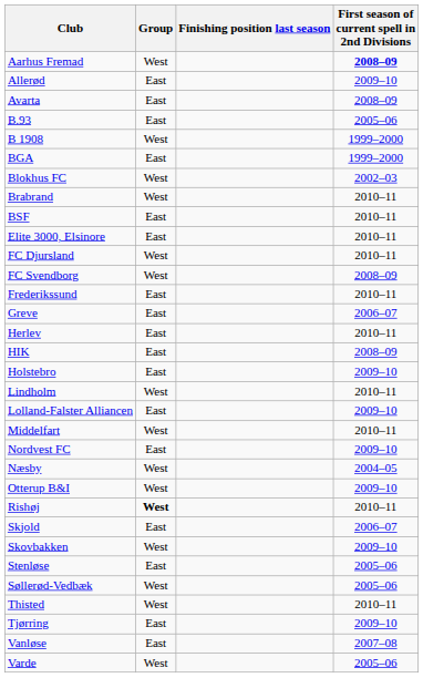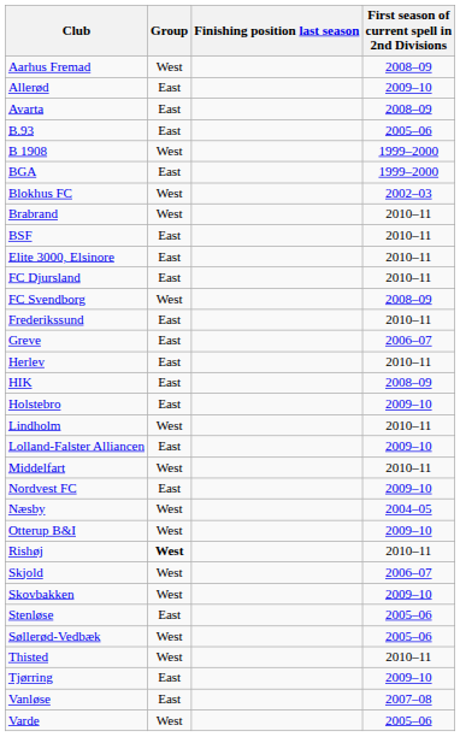 <table class="wikitable sortable" style="text-align:center;">
 <tr>
 <th>Club</th>
 <th>Group</th>
 <th>Finishing position <a href='#'>last season</a></th>
 <th>First season of<br>current spell in<br>2nd Divisions</th>
 </tr>
 <tr>
 <td style="text-align:left;"><a href='#'>Aarhus Fremad</a></td>
 <td>West</td>
 <td></td>
-<td><strong><a href='#'>2008–09</a></strong></td>
+<td><a href='#'>2008–09</a></td>
 </tr>
 <tr>
 <td style="text-align:left;"><a href='#'>Allerød</a></td>
 <td>East</td>
 <td></td>
 <td><a href='#'>2009–10</a></td>
 </tr>
 <tr>
 <td style="text-align:left;"><a href='#'>Avarta</a></td>
 <td>East</td>
 <td></td>
 <td><a href='#'>2008–09</a></td>
 </tr>
 <tr>
 <td style="text-align:left;"><a href='#'>B.93</a></td>
 <td>East</td>
 <td></td>
 <td><a href='#'>2005–06</a></td>
 </tr>
 <tr>
 <td style="text-align:left;"><a href='#'>B 1908</a></td>
 <td>West</td>
 <td></td>
 <td><a href='#'>1999–2000</a></td>
 </tr>
 <tr>
 <td style="text-align:left;"><a href='#'>BGA</a></td>
 <td>East</td>
 <td></td>
 <td><a href='#'>1999–2000</a></td>
 </tr>
 <tr>
 <td style="text-align:left;"><a href='#'>Blokhus FC</a></td>
 <td>West</td>
 <td></td>
 <td><a href='#'>2002–03</a></td>
 </tr>
 <tr>
 <td style="text-align:left;"><a href='#'>Brabrand</a></td>
 <td>West</td>
 <td></td>
 <td>2010–11</td>
 </tr>
 <tr>
 <td style="text-align:left;"><a href='#'>BSF</a></td>
 <td>East</td>
 <td></td>
 <td>2010–11</td>
 </tr>
 <tr>
 <td style="text-align:left;"><a href='#'>Elite 3000, Elsinore</a></td>
 <td>East</td>
 <td></td>
 <td>2010–11</td>
 </tr>
 <tr>
 <td style="text-align:left;"><a href='#'>FC Djursland</a></td>
-<td>West</td>
+<td>East</td>
 <td></td>
 <td>2010–11</td>
 </tr>
 <tr>
 <td style="text-align:left;"><a href='#'>FC Svendborg</a></td>
 <td>West</td>
 <td></td>
 <td><a href='#'>2008–09</a></td>
 </tr>
 <tr>
 <td style="text-align:left;"><a href='#'>Frederikssund</a></td>
 <td>East</td>
 <td></td>
 <td>2010–11</td>
 </tr>
 <tr>
 <td style="text-align:left;"><a href='#'>Greve</a></td>
 <td>East</td>
 <td></td>
 <td><a href='#'>2006–07</a></td>
 </tr>
 <tr>
 <td style="text-align:left;"><a href='#'>Herlev</a></td>
 <td>East</td>
 <td></td>
 <td>2010–11</td>
 </tr>
 <tr>
 <td style="text-align:left;"><a href='#'>HIK</a></td>
 <td>East</td>
 <td></td>
 <td><a href='#'>2008–09</a></td>
 </tr>
 <tr>
 <td style="text-align:left;"><a href='#'>Holstebro</a></td>
 <td>East</td>
 <td></td>
 <td><a href='#'>2009–10</a></td>
 </tr>
 <tr>
 <td style="text-align:left;"><a href='#'>Lindholm</a></td>
 <td>West</td>
 <td></td>
 <td>2010–11</td>
 </tr>
 <tr>
 <td style="text-align:left;"><a href='#'>Lolland-Falster Alliancen</a></td>
 <td>East</td>
 <td></td>
 <td><a href='#'>2009–10</a></td>
 </tr>
 <tr>
 <td style="text-align:left;"><a href='#'>Middelfart</a></td>
 <td>West</td>
 <td></td>
 <td>2010–11</td>
 </tr>
 <tr>
 <td style="text-align:left;"><a href='#'>Nordvest FC</a></td>
 <td>East</td>
 <td></td>
 <td><a href='#'>2009–10</a></td>
 </tr>
 <tr>
 <td style="text-align:left;"><a href='#'>Næsby</a></td>
 <td>West</td>
 <td></td>
 <td><a href='#'>2004–05</a></td>
 </tr>
 <tr>
 <td style="text-align:left;"><a href='#'>Otterup B&I</a></td>
 <td>West</td>
 <td></td>
 <td><a href='#'>2009–10</a></td>
 </tr>
 <tr>
 <td style="text-align:left;"><a href='#'>Rishøj</a></td>
 <td><strong>West</strong></td>
 <td></td>
 <td>2010–11</td>
 </tr>
 <tr>
 <td style="text-align:left;"><a href='#'>Skjold</a></td>
-<td>East</td>
+<td>West</td>
 <td></td>
 <td><a href='#'>2006–07</a></td>
 </tr>
 <tr>
 <td style="text-align:left;"><a href='#'>Skovbakken</a></td>
 <td>West</td>
 <td></td>
 <td><a href='#'>2009–10</a></td>
 </tr>
 <tr>
 <td style="text-align:left;"><a href='#'>Stenløse</a></td>
 <td>East</td>
 <td></td>
 <td><a href='#'>2005–06</a></td>
 </tr>
 <tr>
 <td style="text-align:left;"><a href='#'>Søllerød-Vedbæk</a></td>
 <td>West</td>
 <td></td>
 <td><a href='#'>2005–06</a></td>
 </tr>
 <tr>
 <td style="text-align:left;"><a href='#'>Thisted</a></td>
 <td>West</td>
 <td></td>
 <td>2010–11</td>
 </tr>
 <tr>
 <td style="text-align:left;"><a href='#'>Tjørring</a></td>
 <td>East</td>
 <td></td>
 <td><a href='#'>2009–10</a></td>
 </tr>
 <tr>
 <td style="text-align:left;"><a href='#'>Vanløse</a></td>
 <td>East</td>
 <td></td>
 <td><a href='#'>2007–08</a></td>
 </tr>
 <tr>
 <td style="text-align:left;"><a href='#'>Varde</a></td>
 <td>West</td>
 <td></td>
 <td><a href='#'>2005–06</a></td>
 </tr>
 </table>
